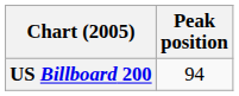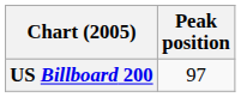 <table class="wikitable sortable plainrowheaders" style="text-align:center">
 <tr>
 <th scope="col">Chart (2005)</th>
 <th scope="col">Peak<br> position</th>
 </tr>
 <tr>
 <th scope="row">US <a href='#'><em>Billboard</em> 200</a></th>
-<td>94</td>
+<td>97</td>
 </tr>
 </table>
